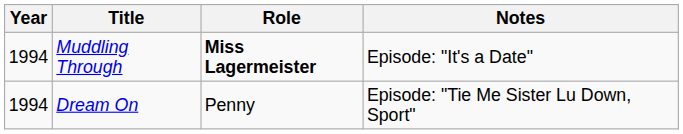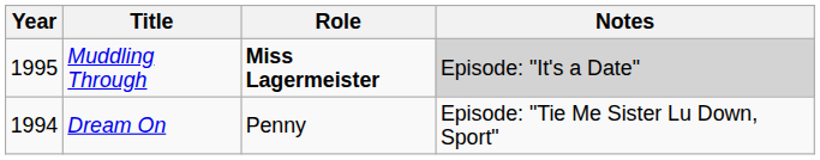 <table class="wikitable sortable">
 <tr>
 <th>Year</th>
 <th>Title</th>
 <th>Role</th>
 <th class="unsortable">Notes</th>
 </tr>
 <tr>
-<td>1994</td>
+<td>1995</td>
 <td><em><a href='#'>Muddling Through</a></em></td>
 <td><strong>Miss Lagermeister</strong></td>
-<td>Episode: "It's a Date"</td>
+<td style="background: lightgrey;">Episode: "It's a Date"</td>
 </tr>
 <tr>
 <td>1994</td>
 <td><em><a href='#'>Dream On</a></em></td>
 <td>Penny</td>
 <td>Episode: "Tie Me Sister Lu Down, Sport"</td>
 </tr>
 </table>
